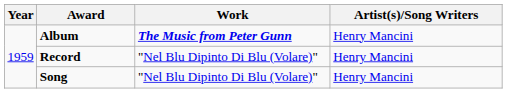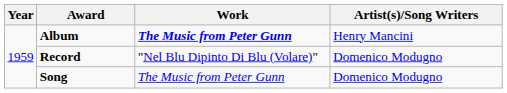 <table class="wikitable">
 <tr>
 <th width="5%">Year</th>
 <th width="20%">Award</th>
 <th width="40%">Work</th>
 <th width="35%">Artist(s)/Song Writers</th>
 </tr>
 <tr>
 <td rowspan="3" style="text-align:center;"><a href='#'>1959</a><br></td>
 <td><strong>Album</strong></td>
 <td><strong><em><a href='#'>The Music from Peter Gunn</a></em></strong></td>
 <td><a href='#'>Henry Mancini</a></td>
 </tr>
 <tr>
 <td><strong>Record</strong></td>
 <td>"<a href='#'>Nel Blu Dipinto Di Blu (Volare)</a>"</td>
-<td><a href='#'>Henry Mancini</a></td>
+<td><a href='#'>Domenico Modugno</a></td>
 </tr>
 <tr>
 <td><strong>Song</strong></td>
-<td>"<a href='#'>Nel Blu Dipinto Di Blu (Volare)</a>"</td>
-<td><a href='#'>Henry Mancini</a></td>
+<td><em><a href='#'>The Music from Peter Gunn</a></em></td>
+<td><a href='#'>Domenico Modugno</a></td>
 </tr>
 </table>
